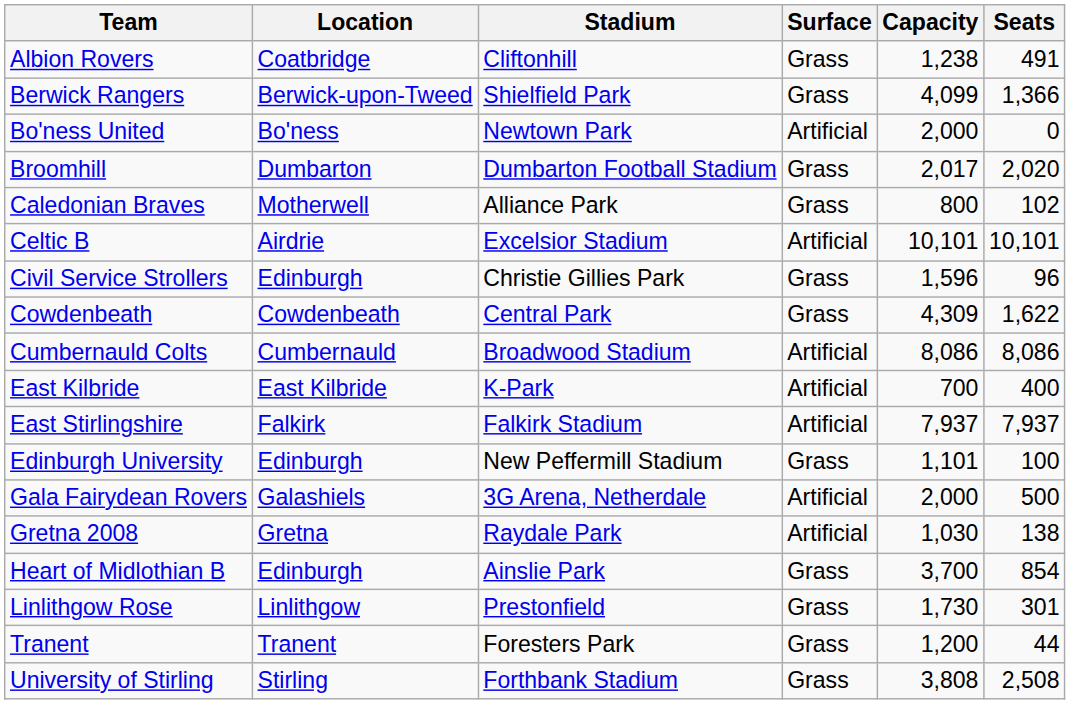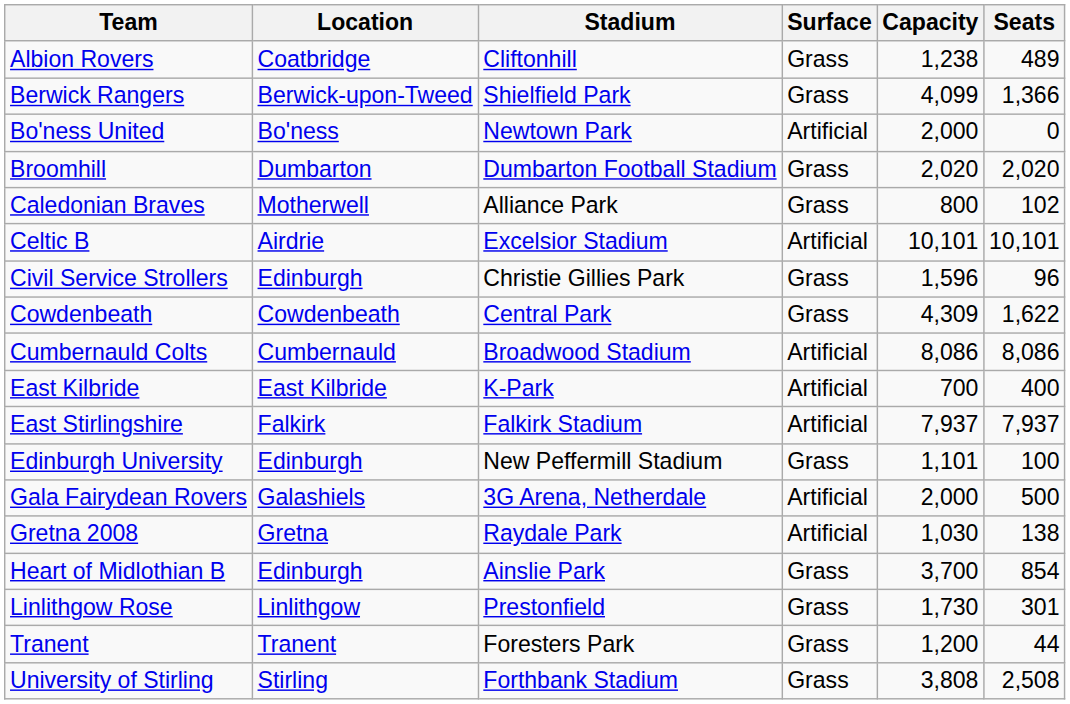 <table class="wikitable sortable">
 <tr>
 <th>Team</th>
 <th>Location</th>
 <th>Stadium</th>
 <th>Surface</th>
 <th data-sort-type="number">Capacity</th>
 <th data-sort-type="number">Seats</th>
 </tr>
 <tr>
 <td><a href='#'>Albion Rovers</a></td>
 <td><a href='#'>Coatbridge</a></td>
 <td><a href='#'>Cliftonhill</a></td>
 <td>Grass</td>
 <td align=right>1,238</td>
-<td align=right>491</td>
+<td align=right>489</td>
 </tr>
 <tr>
 <td><a href='#'>Berwick Rangers</a></td>
 <td><a href='#'>Berwick-upon-Tweed</a></td>
 <td><a href='#'>Shielfield Park</a></td>
 <td>Grass</td>
 <td align=right>4,099</td>
 <td align=right>1,366</td>
 </tr>
 <tr>
 <td><a href='#'>Bo'ness United</a></td>
 <td><a href='#'>Bo'ness</a></td>
 <td><a href='#'>Newtown Park</a></td>
 <td>Artificial</td>
 <td align=right>2,000</td>
 <td align=right>0</td>
 </tr>
 <tr>
 <td><a href='#'>Broomhill</a></td>
 <td><a href='#'>Dumbarton</a></td>
 <td><a href='#'>Dumbarton Football Stadium</a></td>
 <td>Grass</td>
-<td align=right>2,017</td>
+<td align=right>2,020</td>
 <td align=right>2,020</td>
 </tr>
 <tr>
 <td><a href='#'>Caledonian Braves</a></td>
 <td><a href='#'>Motherwell</a></td>
 <td>Alliance Park</td>
 <td>Grass</td>
 <td align=right>800</td>
 <td align=right>102</td>
 </tr>
 <tr>
 <td><a href='#'>Celtic B</a></td>
 <td><a href='#'>Airdrie</a></td>
 <td><a href='#'>Excelsior Stadium</a></td>
 <td>Artificial</td>
 <td align=right>10,101</td>
 <td align=right>10,101</td>
 </tr>
 <tr>
 <td><a href='#'>Civil Service Strollers</a></td>
 <td><a href='#'>Edinburgh</a></td>
 <td>Christie Gillies Park</td>
 <td>Grass</td>
 <td align=right>1,596</td>
 <td align=right>96</td>
 </tr>
 <tr>
 <td><a href='#'>Cowdenbeath</a></td>
 <td><a href='#'>Cowdenbeath</a></td>
 <td><a href='#'>Central Park</a></td>
 <td>Grass</td>
 <td align=right>4,309</td>
 <td align=right>1,622</td>
 </tr>
 <tr>
 <td><a href='#'>Cumbernauld Colts</a></td>
 <td><a href='#'>Cumbernauld</a></td>
 <td><a href='#'>Broadwood Stadium</a></td>
 <td>Artificial</td>
 <td align=right>8,086</td>
 <td align=right>8,086</td>
 </tr>
 <tr>
 <td><a href='#'>East Kilbride</a></td>
 <td><a href='#'>East Kilbride</a></td>
 <td><a href='#'>K-Park</a></td>
 <td>Artificial</td>
 <td align=right>700</td>
 <td align=right>400</td>
 </tr>
 <tr>
 <td><a href='#'>East Stirlingshire</a></td>
 <td><a href='#'>Falkirk</a></td>
 <td><a href='#'>Falkirk Stadium</a></td>
 <td>Artificial</td>
 <td align=right>7,937</td>
 <td align=right>7,937</td>
 </tr>
 <tr>
 <td><a href='#'>Edinburgh University</a></td>
 <td><a href='#'>Edinburgh</a></td>
 <td>New Peffermill Stadium</td>
 <td>Grass</td>
 <td align=right>1,101</td>
 <td align=right>100</td>
 </tr>
 <tr>
 <td><a href='#'>Gala Fairydean Rovers</a></td>
 <td><a href='#'>Galashiels</a></td>
 <td><a href='#'>3G Arena, Netherdale</a></td>
 <td>Artificial</td>
 <td align=right>2,000</td>
 <td align=right>500</td>
 </tr>
 <tr>
 <td><a href='#'>Gretna 2008</a></td>
 <td><a href='#'>Gretna</a></td>
 <td><a href='#'>Raydale Park</a></td>
 <td>Artificial</td>
 <td align=right>1,030</td>
 <td align=right>138</td>
 </tr>
 <tr>
 <td><a href='#'>Heart of Midlothian B</a></td>
 <td><a href='#'>Edinburgh</a></td>
 <td><a href='#'>Ainslie Park</a></td>
 <td>Grass</td>
 <td align=right>3,700</td>
 <td align=right>854</td>
 </tr>
 <tr>
 <td><a href='#'>Linlithgow Rose</a></td>
 <td><a href='#'>Linlithgow</a></td>
 <td><a href='#'>Prestonfield</a></td>
 <td>Grass</td>
 <td align=right>1,730</td>
 <td align=right>301</td>
 </tr>
 <tr>
 <td><a href='#'>Tranent</a></td>
 <td><a href='#'>Tranent</a></td>
 <td>Foresters Park</td>
 <td>Grass</td>
 <td align=right>1,200</td>
 <td align=right>44</td>
 </tr>
 <tr>
 <td><a href='#'>University of Stirling</a></td>
 <td><a href='#'>Stirling</a></td>
 <td><a href='#'>Forthbank Stadium</a></td>
 <td>Grass</td>
 <td align=right>3,808</td>
 <td align=right>2,508</td>
 </tr>
 </table>
